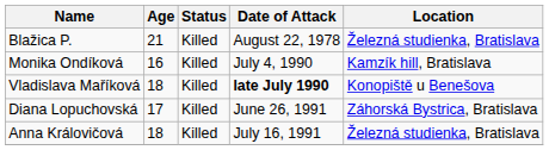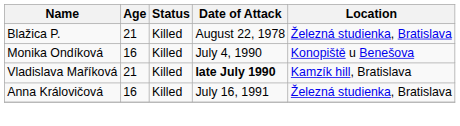 <table class="wikitable">
 <tr>
 <th>Name</th>
 <th>Age</th>
 <th>Status</th>
 <th>Date of Attack</th>
 <th>Location</th>
 </tr>
 <tr>
 <td>Blažica P.</td>
 <td>21</td>
 <td>Killed</td>
 <td>August 22, 1978</td>
 <td><a href='#'>Železná studienka</a>, <a href='#'>Bratislava</a></td>
 </tr>
 <tr>
 <td>Monika Ondíková</td>
 <td>16</td>
 <td>Killed</td>
 <td>July 4, 1990</td>
+<td><a href='#'>Konopiště</a> u <a href='#'>Benešova</a></td>
+</tr>
+<tr>
+<td>Vladislava Maříková</td>
+<td>21</td>
+<td>Killed</td>
+<td><strong>late July 1990</strong></td>
 <td><a href='#'>Kamzík hill</a>, Bratislava</td>
 </tr>
 <tr>
-<td>Vladislava Maříková</td>
-<td>18</td>
-<td>Killed</td>
-<td><strong>late July 1990</strong></td>
-<td><a href='#'>Konopiště</a> u <a href='#'>Benešova</a></td>
-</tr>
-<tr>
-<td>Diana Lopuchovská</td>
-<td>17</td>
-<td>Killed</td>
-<td>June 26, 1991</td>
-<td><a href='#'>Záhorská Bystrica</a>, Bratislava</td>
-</tr>
-<tr>
 <td>Anna Královičová</td>
-<td>18</td>
+<td>16</td>
 <td>Killed</td>
 <td>July 16, 1991</td>
 <td><a href='#'>Železná studienka</a>, Bratislava</td>
 </tr>
 <tr>
 </tr>
 </table>
